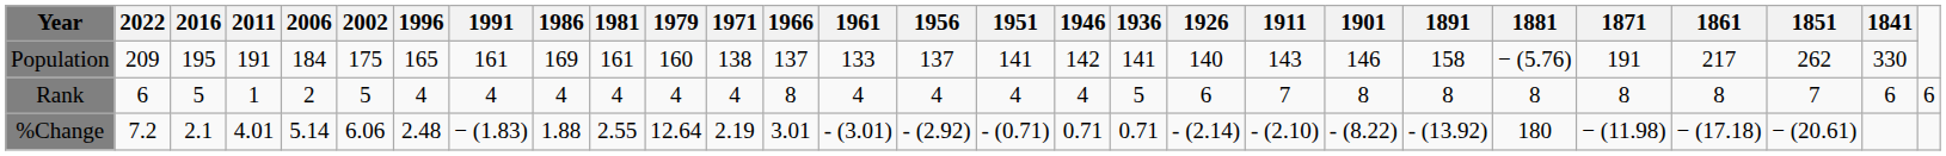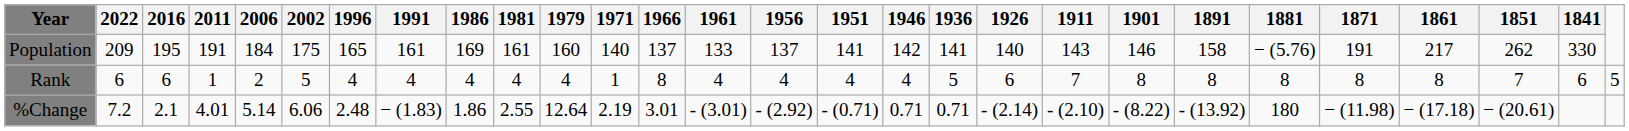 <table class="wikitable">
 <tr>
 <th style="background:grey;">Year</th>
 <th>2022</th>
 <th>2016</th>
 <th>2011</th>
 <th>2006</th>
 <th>2002</th>
 <th>1996</th>
 <th>1991</th>
 <th>1986</th>
 <th>1981</th>
 <th>1979</th>
 <th>1971</th>
 <th>1966</th>
 <th>1961</th>
 <th>1956</th>
 <th>1951</th>
 <th>1946</th>
 <th>1936</th>
 <th>1926</th>
 <th>1911</th>
 <th>1901</th>
 <th>1891</th>
 <th>1881</th>
 <th>1871</th>
 <th>1861</th>
 <th>1851</th>
 <th>1841</th>
 </tr>
 <tr align="center">
 <td style="background:grey;">Population</td>
 <td>209</td>
 <td>195</td>
 <td>191</td>
 <td>184</td>
 <td>175</td>
 <td>165</td>
 <td>161</td>
 <td>169</td>
 <td>161</td>
 <td>160</td>
-<td>138</td>
+<td>140</td>
 <td>137</td>
 <td>133</td>
 <td>137</td>
 <td>141</td>
 <td>142</td>
 <td>141</td>
 <td>140</td>
 <td>143</td>
 <td>146</td>
 <td>158</td>
 <td>− (5.76)</td>
 <td>191</td>
 <td>217</td>
 <td>262</td>
 <td>330</td>
 </tr>
 <tr align="center">
 <td style="background:grey;">Rank</td>
 <td>6</td>
-<td>5</td>
+<td>6</td>
 <td>1</td>
 <td>2</td>
 <td>5</td>
 <td>4</td>
 <td>4</td>
 <td>4</td>
 <td>4</td>
 <td>4</td>
-<td>4</td>
+<td>1</td>
 <td>8</td>
 <td>4</td>
 <td>4</td>
 <td>4</td>
 <td>4</td>
 <td>5</td>
 <td>6</td>
 <td>7</td>
 <td>8</td>
 <td>8</td>
 <td>8</td>
 <td>8</td>
 <td>8</td>
 <td>7</td>
 <td>6</td>
-<td>6</td>
+<td>5</td>
 </tr>
 <tr align="center">
 <td style="background:grey;">%Change</td>
 <td>7.2</td>
 <td>2.1</td>
 <td>4.01</td>
 <td>5.14</td>
 <td>6.06</td>
 <td>2.48</td>
 <td>− (1.83)</td>
-<td>1.88</td>
+<td>1.86</td>
 <td>2.55</td>
 <td>12.64</td>
 <td>2.19</td>
 <td>3.01</td>
 <td>- (3.01)</td>
 <td>- (2.92)</td>
 <td>- (0.71)</td>
 <td>0.71</td>
 <td>0.71</td>
 <td>- (2.14)</td>
 <td>- (2.10)</td>
 <td>- (8.22)</td>
 <td>- (13.92)</td>
 <td>180</td>
 <td>− (11.98)</td>
 <td>− (17.18)</td>
 <td>− (20.61)</td>
 <td></td>
 </tr>
 </table>
